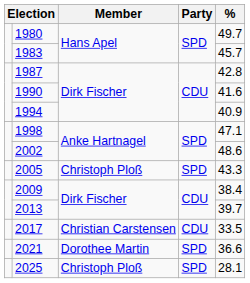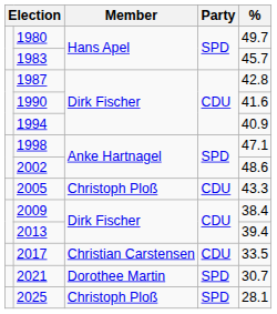 <table class=wikitable>
 <tr>
 <th colspan=2>Election</th>
 <th>Member</th>
 <th>Party</th>
 <th>%</th>
 </tr>
 <tr>
 <td rowspan=2 bgcolor=></td>
 <td><a href='#'>1980</a></td>
 <td rowspan=2><a href='#'>Hans Apel</a></td>
 <td rowspan=2><a href='#'>SPD</a></td>
 <td align=right>49.7</td>
 </tr>
 <tr>
 <td><a href='#'>1983</a></td>
 <td align=right>45.7</td>
 </tr>
 <tr>
 <td rowspan=3 bgcolor=></td>
 <td><a href='#'>1987</a></td>
 <td rowspan=3><a href='#'>Dirk Fischer</a></td>
 <td rowspan=3><a href='#'>CDU</a></td>
 <td align=right>42.8</td>
 </tr>
 <tr>
 <td><a href='#'>1990</a></td>
 <td align=right>41.6</td>
 </tr>
 <tr>
 <td><a href='#'>1994</a></td>
 <td align=right>40.9</td>
 </tr>
 <tr>
 <td rowspan=2 bgcolor=></td>
 <td><a href='#'>1998</a></td>
 <td rowspan=2><a href='#'>Anke Hartnagel</a></td>
 <td rowspan=2><a href='#'>SPD</a></td>
 <td align=right>47.1</td>
 </tr>
 <tr>
 <td><a href='#'>2002</a></td>
 <td align=right>48.6</td>
 </tr>
 <tr>
 <td bgcolor=></td>
 <td><a href='#'>2005</a></td>
 <td><a href='#'>Christoph Ploß</a></td>
-<td><a href='#'>SPD</a></td>
+<td><a href='#'>CDU</a></td>
 <td align=right>43.3</td>
 </tr>
 <tr>
 <td rowspan=2 bgcolor=></td>
 <td><a href='#'>2009</a></td>
 <td rowspan=2><a href='#'>Dirk Fischer</a></td>
 <td rowspan=2><a href='#'>CDU</a></td>
 <td align=right>38.4</td>
 </tr>
 <tr>
 <td><a href='#'>2013</a></td>
-<td align=right>39.7</td>
+<td align=right>39.4</td>
 </tr>
 <tr>
 <td bgcolor=></td>
 <td><a href='#'>2017</a></td>
 <td><a href='#'>Christian Carstensen</a></td>
 <td><a href='#'>CDU</a></td>
 <td align=right>33.5</td>
 </tr>
 <tr>
 <td bgcolor=></td>
 <td><a href='#'>2021</a></td>
 <td><a href='#'>Dorothee Martin</a></td>
 <td><a href='#'>SPD</a></td>
-<td align=right>36.6</td>
+<td align=right>30.7</td>
 </tr>
 <tr>
 <td bgcolor=></td>
 <td><a href='#'>2025</a></td>
 <td><a href='#'>Christoph Ploß</a></td>
 <td><a href='#'>SPD</a></td>
 <td align=right>28.1</td>
 </tr>
 </table>
